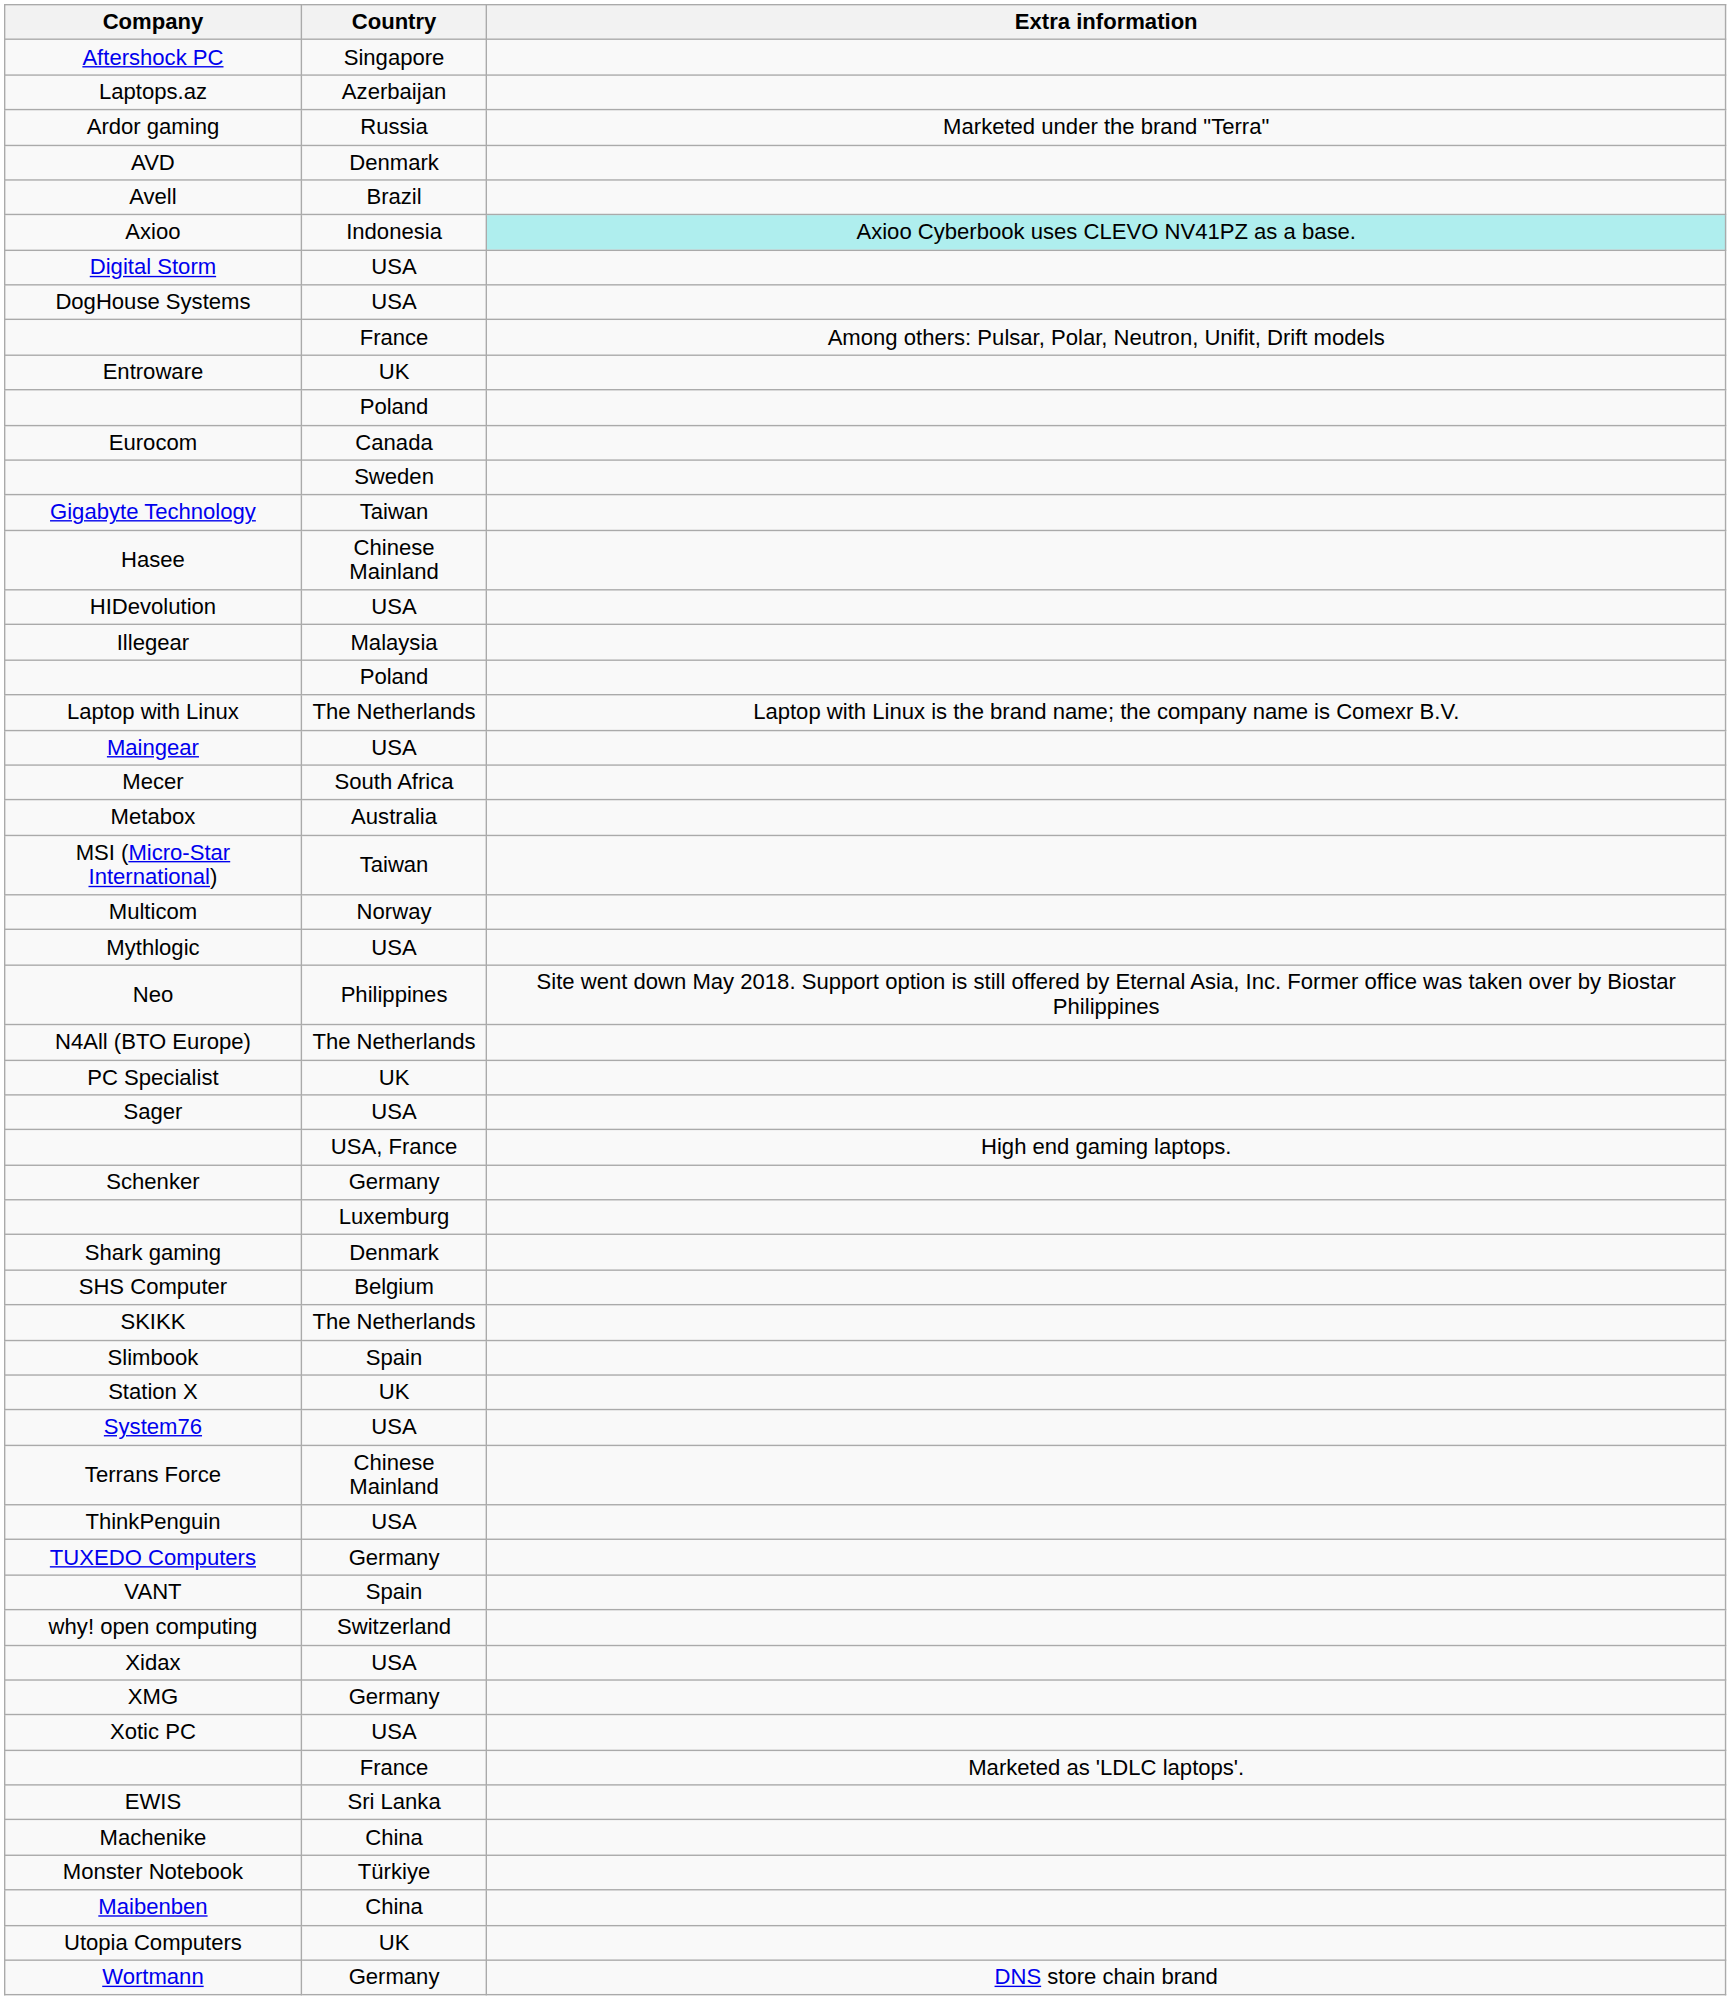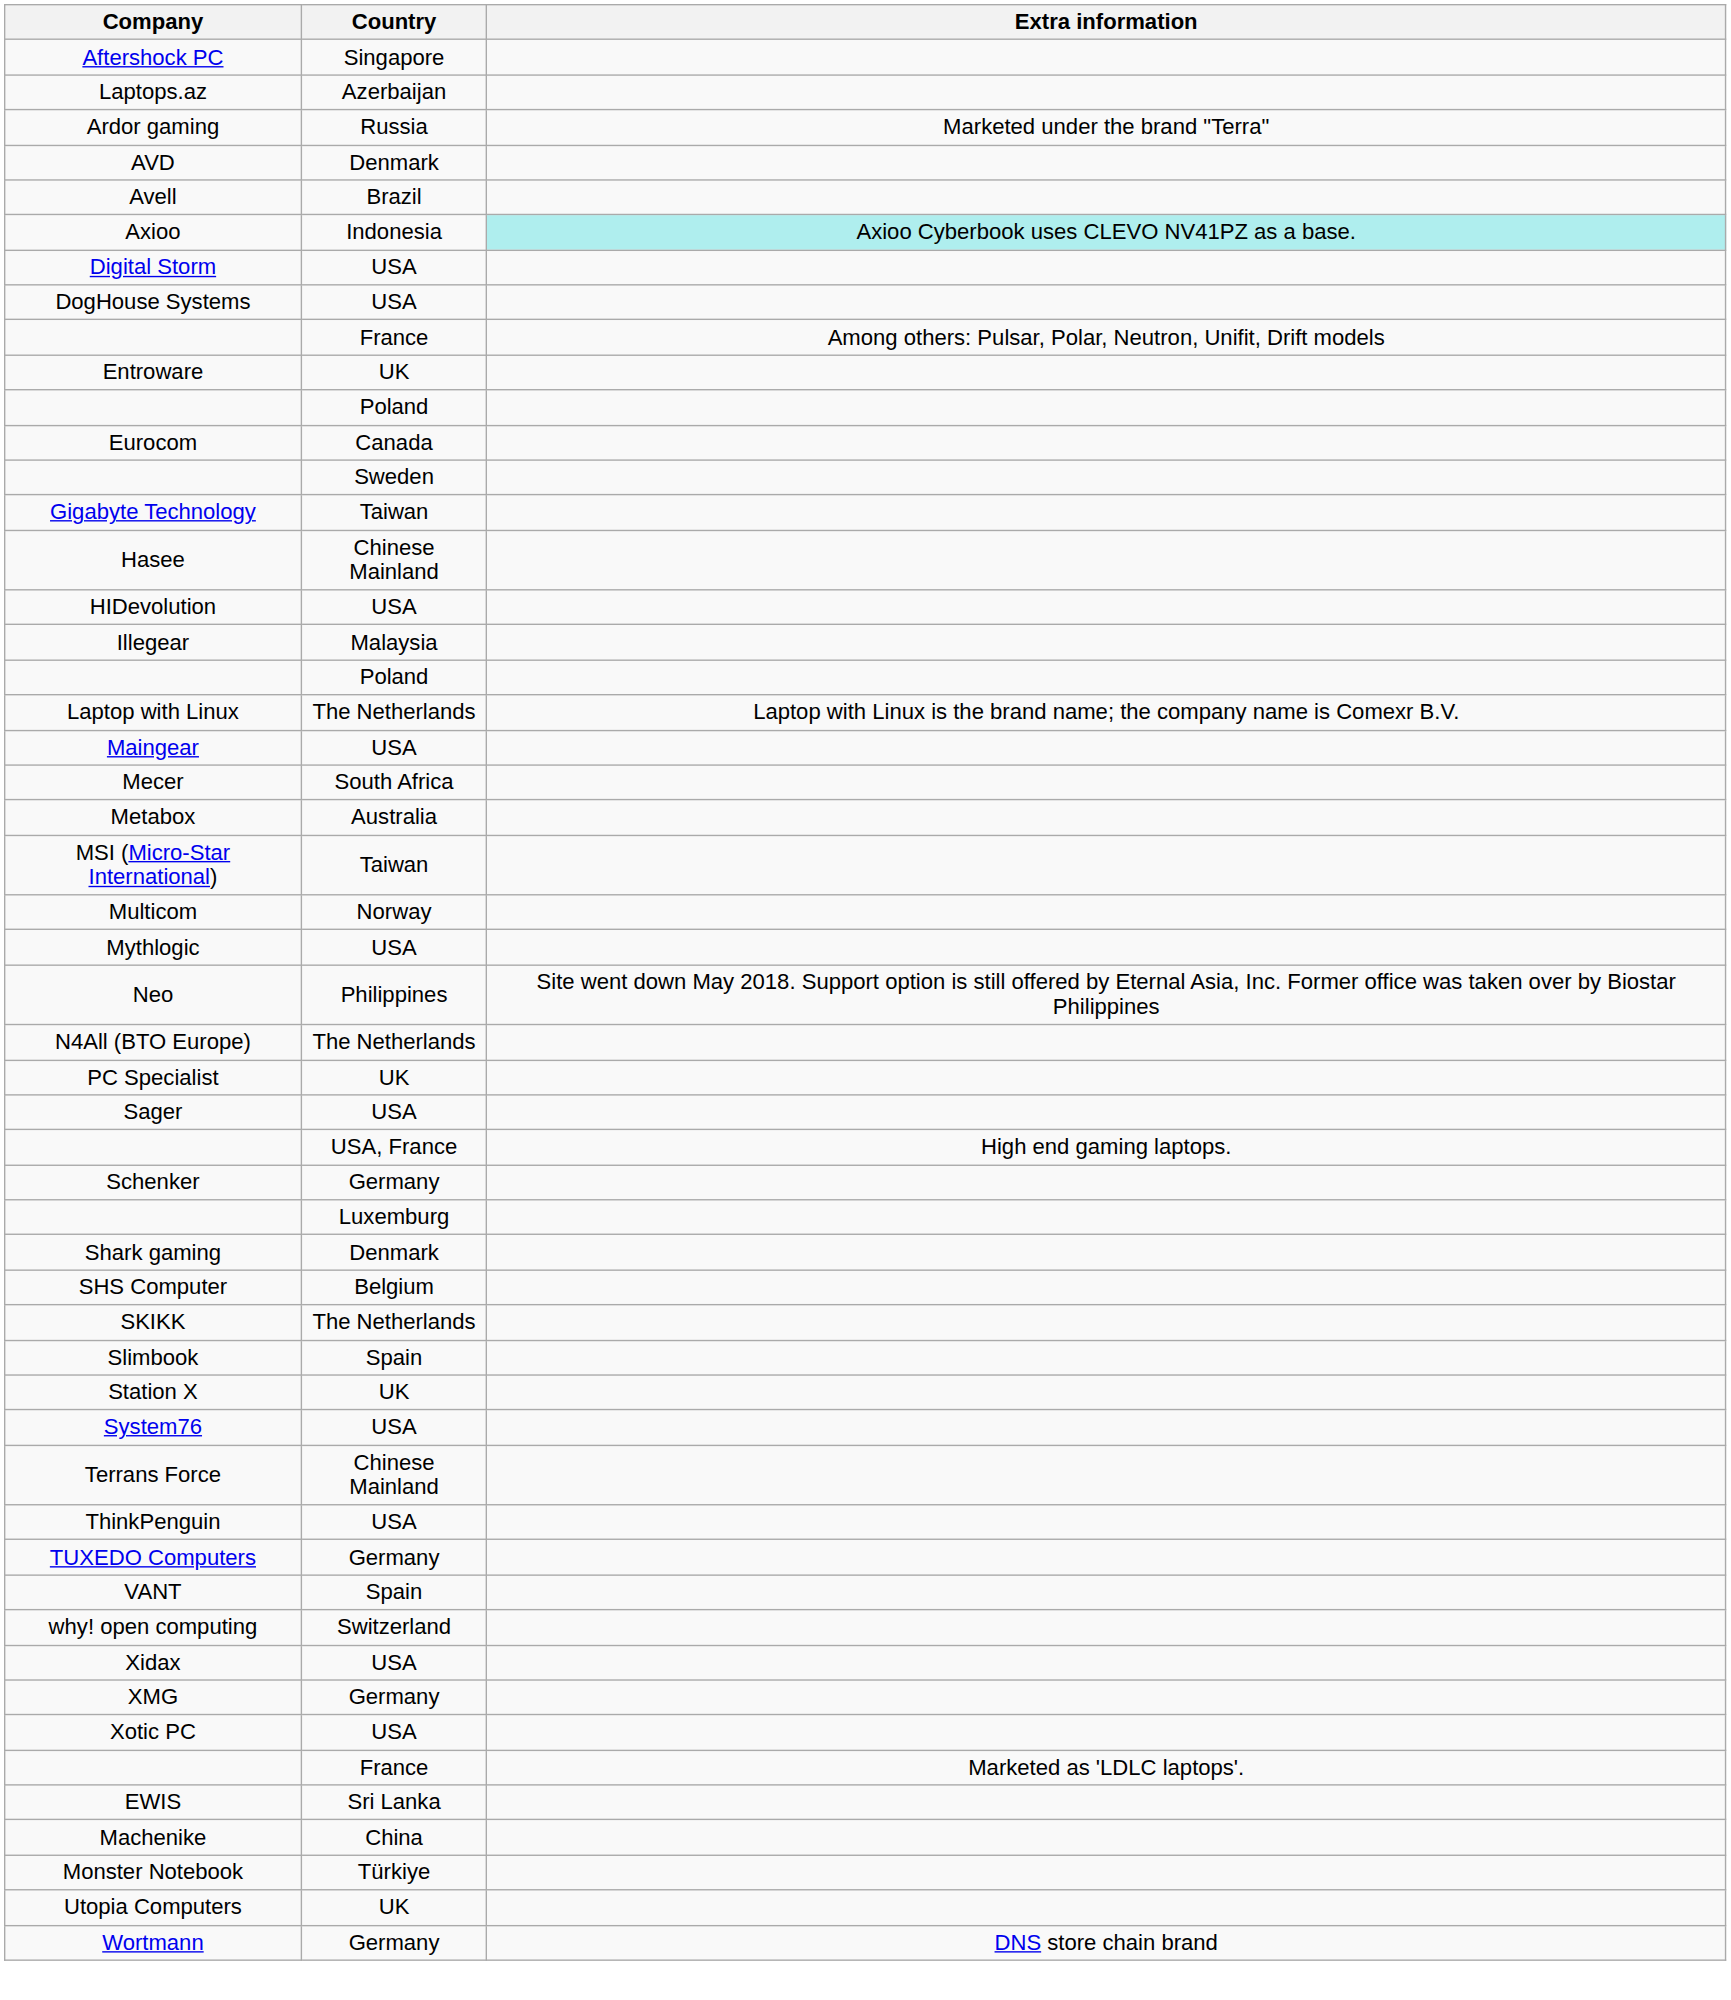 <table class="wikitable sortable" style="font-size:normal; text-align: center; width: auto">
 <tr>
 <th>Company</th>
 <th>Country</th>
 <th>Extra information</th>
 </tr>
 <tr>
 <td><a href='#'>Aftershock PC</a></td>
 <td>Singapore</td>
 <td></td>
 </tr>
 <tr>
 <td>Laptops.az</td>
 <td>Azerbaijan</td>
 <td></td>
 </tr>
 <tr>
 <td>Ardor gaming</td>
 <td>Russia</td>
 <td>Marketed under the brand "Terra"</td>
 </tr>
 <tr>
 <td>AVD</td>
 <td>Denmark</td>
 <td></td>
 </tr>
 <tr>
 <td>Avell</td>
 <td>Brazil</td>
 <td></td>
 </tr>
 <tr>
 <td>Axioo</td>
 <td>Indonesia</td>
 <td style="background: paleturquoise;">Axioo Cyberbook uses CLEVO NV41PZ as a base.</td>
 </tr>
 <tr>
 <td><a href='#'>Digital Storm</a></td>
 <td>USA</td>
 <td></td>
 </tr>
 <tr>
 <td>DogHouse Systems</td>
 <td>USA</td>
 <td></td>
 </tr>
 <tr>
 <td></td>
 <td>France</td>
 <td>Among others: Pulsar, Polar, Neutron, Unifit, Drift models</td>
 </tr>
 <tr>
 <td>Entroware</td>
 <td>UK</td>
 <td></td>
 </tr>
 <tr>
 <td></td>
 <td>Poland</td>
 <td></td>
 </tr>
 <tr>
 <td>Eurocom</td>
 <td>Canada</td>
 <td></td>
 </tr>
 <tr>
 <td></td>
 <td>Sweden</td>
 <td></td>
 </tr>
 <tr>
 <td><a href='#'>Gigabyte Technology</a></td>
 <td>Taiwan</td>
 <td></td>
 </tr>
 <tr>
 <td>Hasee</td>
 <td>Chinese Mainland</td>
 <td></td>
 </tr>
 <tr>
 <td>HIDevolution</td>
 <td>USA</td>
 <td></td>
 </tr>
 <tr>
 <td>Illegear</td>
 <td>Malaysia</td>
 <td></td>
 </tr>
 <tr>
 <td></td>
 <td>Poland</td>
 <td></td>
 </tr>
 <tr>
 <td>Laptop with Linux</td>
 <td>The Netherlands</td>
 <td>Laptop with Linux is the brand name; the company name is Comexr B.V.</td>
 </tr>
 <tr>
 <td><a href='#'>Maingear</a></td>
 <td>USA</td>
 <td></td>
 </tr>
 <tr>
 <td>Mecer</td>
 <td>South Africa</td>
 <td></td>
 </tr>
 <tr>
 <td>Metabox</td>
 <td>Australia</td>
 <td></td>
 </tr>
 <tr>
 <td>MSI (<a href='#'>Micro-Star International</a>)</td>
 <td>Taiwan</td>
 <td></td>
 </tr>
 <tr>
 <td>Multicom</td>
 <td>Norway</td>
 <td></td>
 </tr>
 <tr>
 <td>Mythlogic</td>
 <td>USA</td>
 <td></td>
 </tr>
 <tr>
 <td>Neo</td>
 <td>Philippines</td>
 <td>Site went down May 2018. Support option is still offered by Eternal Asia, Inc. Former office was taken over by Biostar Philippines</td>
 </tr>
 <tr>
 <td>N4All (BTO Europe)</td>
 <td>The Netherlands</td>
 <td></td>
 </tr>
 <tr>
 <td>PC Specialist</td>
 <td>UK</td>
 <td></td>
 </tr>
 <tr>
 <td>Sager</td>
 <td>USA</td>
 <td></td>
 </tr>
 <tr>
 <td></td>
 <td>USA, France</td>
 <td>High end gaming laptops.</td>
 </tr>
 <tr>
 <td>Schenker</td>
 <td>Germany</td>
 <td></td>
 </tr>
 <tr>
 <td></td>
 <td>Luxemburg</td>
 <td></td>
 </tr>
 <tr>
 <td>Shark gaming</td>
 <td>Denmark</td>
 <td></td>
 </tr>
 <tr>
 <td>SHS Computer</td>
 <td>Belgium</td>
 <td></td>
 </tr>
 <tr>
 <td>SKIKK </td>
 <td>The Netherlands</td>
 <td></td>
 </tr>
 <tr>
 <td>Slimbook</td>
 <td>Spain</td>
 <td></td>
 </tr>
 <tr>
 <td>Station X</td>
 <td>UK</td>
 <td></td>
 </tr>
 <tr>
 <td><a href='#'>System76</a></td>
 <td>USA</td>
 <td></td>
 </tr>
 <tr>
 <td>Terrans Force</td>
 <td>Chinese Mainland</td>
 <td></td>
 </tr>
 <tr>
 <td>ThinkPenguin</td>
 <td>USA</td>
 <td></td>
 </tr>
 <tr>
 <td><a href='#'>TUXEDO Computers</a></td>
 <td>Germany</td>
 <td></td>
 </tr>
 <tr>
 <td>VANT</td>
 <td>Spain</td>
 <td></td>
 </tr>
 <tr>
 <td>why! open computing</td>
 <td>Switzerland</td>
 <td></td>
 </tr>
 <tr>
 <td>Xidax</td>
 <td>USA</td>
 <td></td>
 </tr>
 <tr>
 <td>XMG </td>
 <td>Germany</td>
 <td></td>
 </tr>
 <tr>
 <td>Xotic PC</td>
 <td>USA</td>
 <td></td>
 </tr>
 <tr>
 <td></td>
 <td>France</td>
 <td>Marketed as 'LDLC laptops'.</td>
 </tr>
 <tr>
 <td>EWIS</td>
 <td>Sri Lanka</td>
 <td></td>
 </tr>
 <tr>
 <td>Machenike</td>
 <td>China</td>
 <td></td>
 </tr>
 <tr>
 <td>Monster Notebook</td>
 <td>Türkiye</td>
 <td></td>
 </tr>
 <tr>
-<td><a href='#'>Maibenben</a></td>
-<td>China</td>
-<td></td>
-</tr>
-<tr>
 <td>Utopia Computers  </td>
 <td>UK</td>
 <td></td>
 </tr>
 <tr>
 <td><a href='#'>Wortmann</a></td>
 <td>Germany</td>
 <td><a href='#'>DNS</a> store chain brand</td>
 </tr>
 </table>
